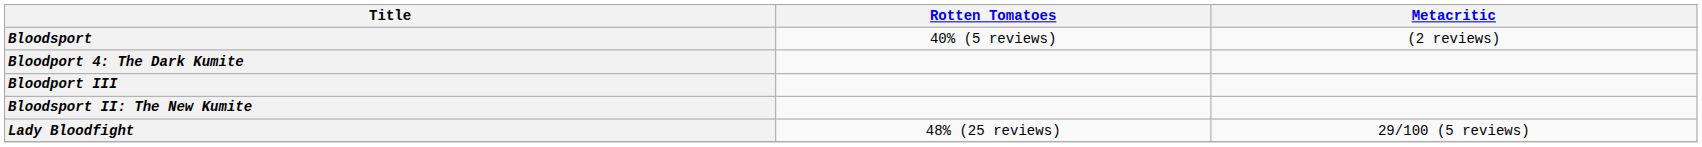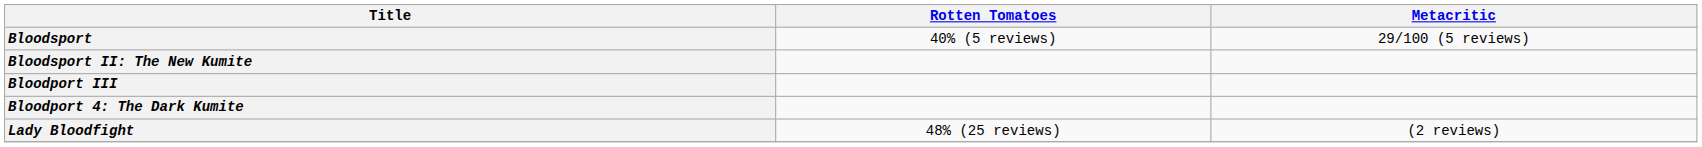 <table class="wikitable sortable" width=99% border="1" style="text-align: center;">
 <tr>
 <th>Title</th>
 <th><a href='#'>Rotten Tomatoes</a></th>
 <th><a href='#'>Metacritic</a></th>
 </tr>
 <tr>
 <th style="text-align: left;"><em>Bloodsport</em></th>
 <td>40% (5 reviews)</td>
-<td> (2 reviews)</td>
+<td>29/100 (5 reviews)</td>
 </tr>
 <tr>
-<th style="text-align: left;"><em>Bloodport 4: The Dark Kumite</em></th>
+<th style="text-align: left;"><em>Bloodsport II: The New Kumite</em></th>
 <td></td>
 <td></td>
 </tr>
 <tr>
 <th style="text-align: left;"><em>Bloodport III</em></th>
 <td></td>
 <td></td>
 </tr>
 <tr>
-<th style="text-align: left;"><em>Bloodsport II: The New Kumite</em></th>
+<th style="text-align: left;"><em>Bloodport 4: The Dark Kumite</em></th>
 <td></td>
 <td></td>
 </tr>
 <tr>
 <th style="text-align: left;"><em>Lady Bloodfight</em></th>
 <td>48% (25 reviews)</td>
-<td>29/100 (5 reviews)</td>
+<td> (2 reviews)</td>
 </tr>
 <tr>
 </tr>
 </table>
